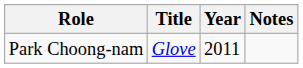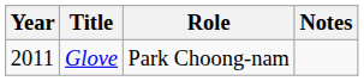 <table class="wikitable">
 <tr>
+<th>Year</th>
+<th>Title</th>
 <th>Role</th>
-<th>Title</th>
-<th>Year</th>
 <th>Notes</th>
 </tr>
 <tr>
+<td>2011</td>
+<td><em><a href='#'>Glove</a></em></td>
 <td>Park Choong-nam</td>
-<td><em><a href='#'>Glove</a></em></td>
-<td>2011</td>
 <td></td>
 </tr>
 </table>
